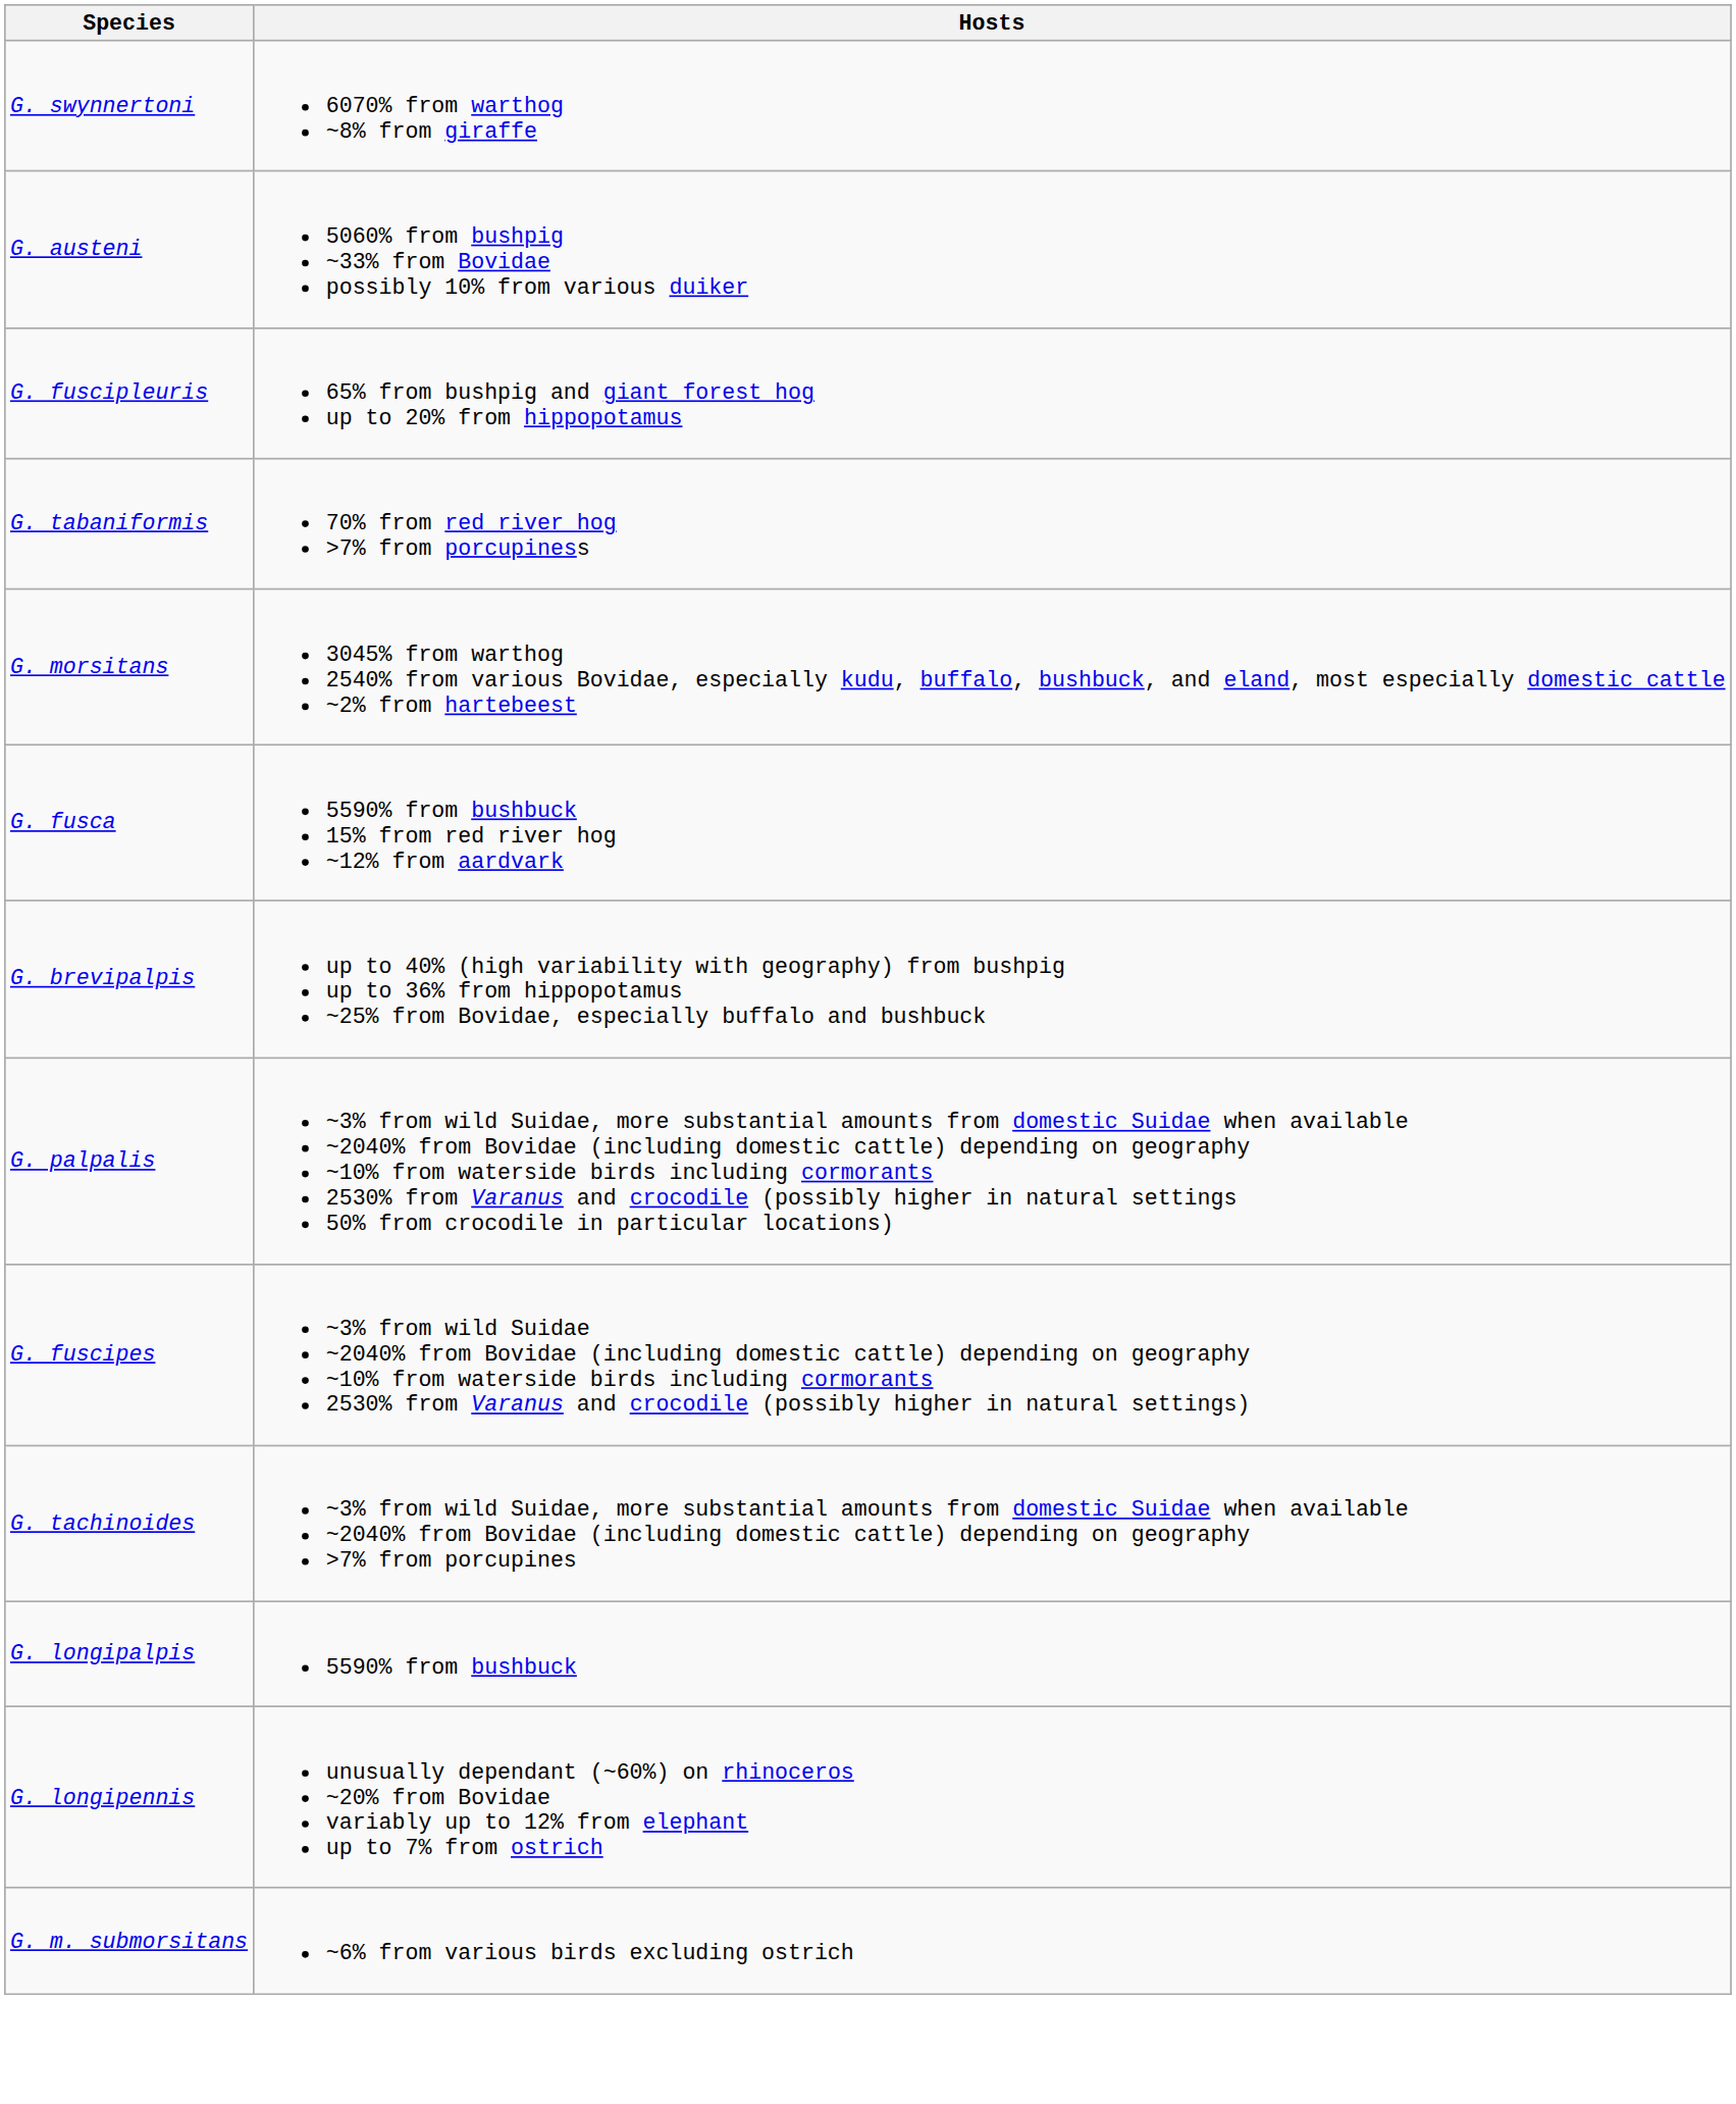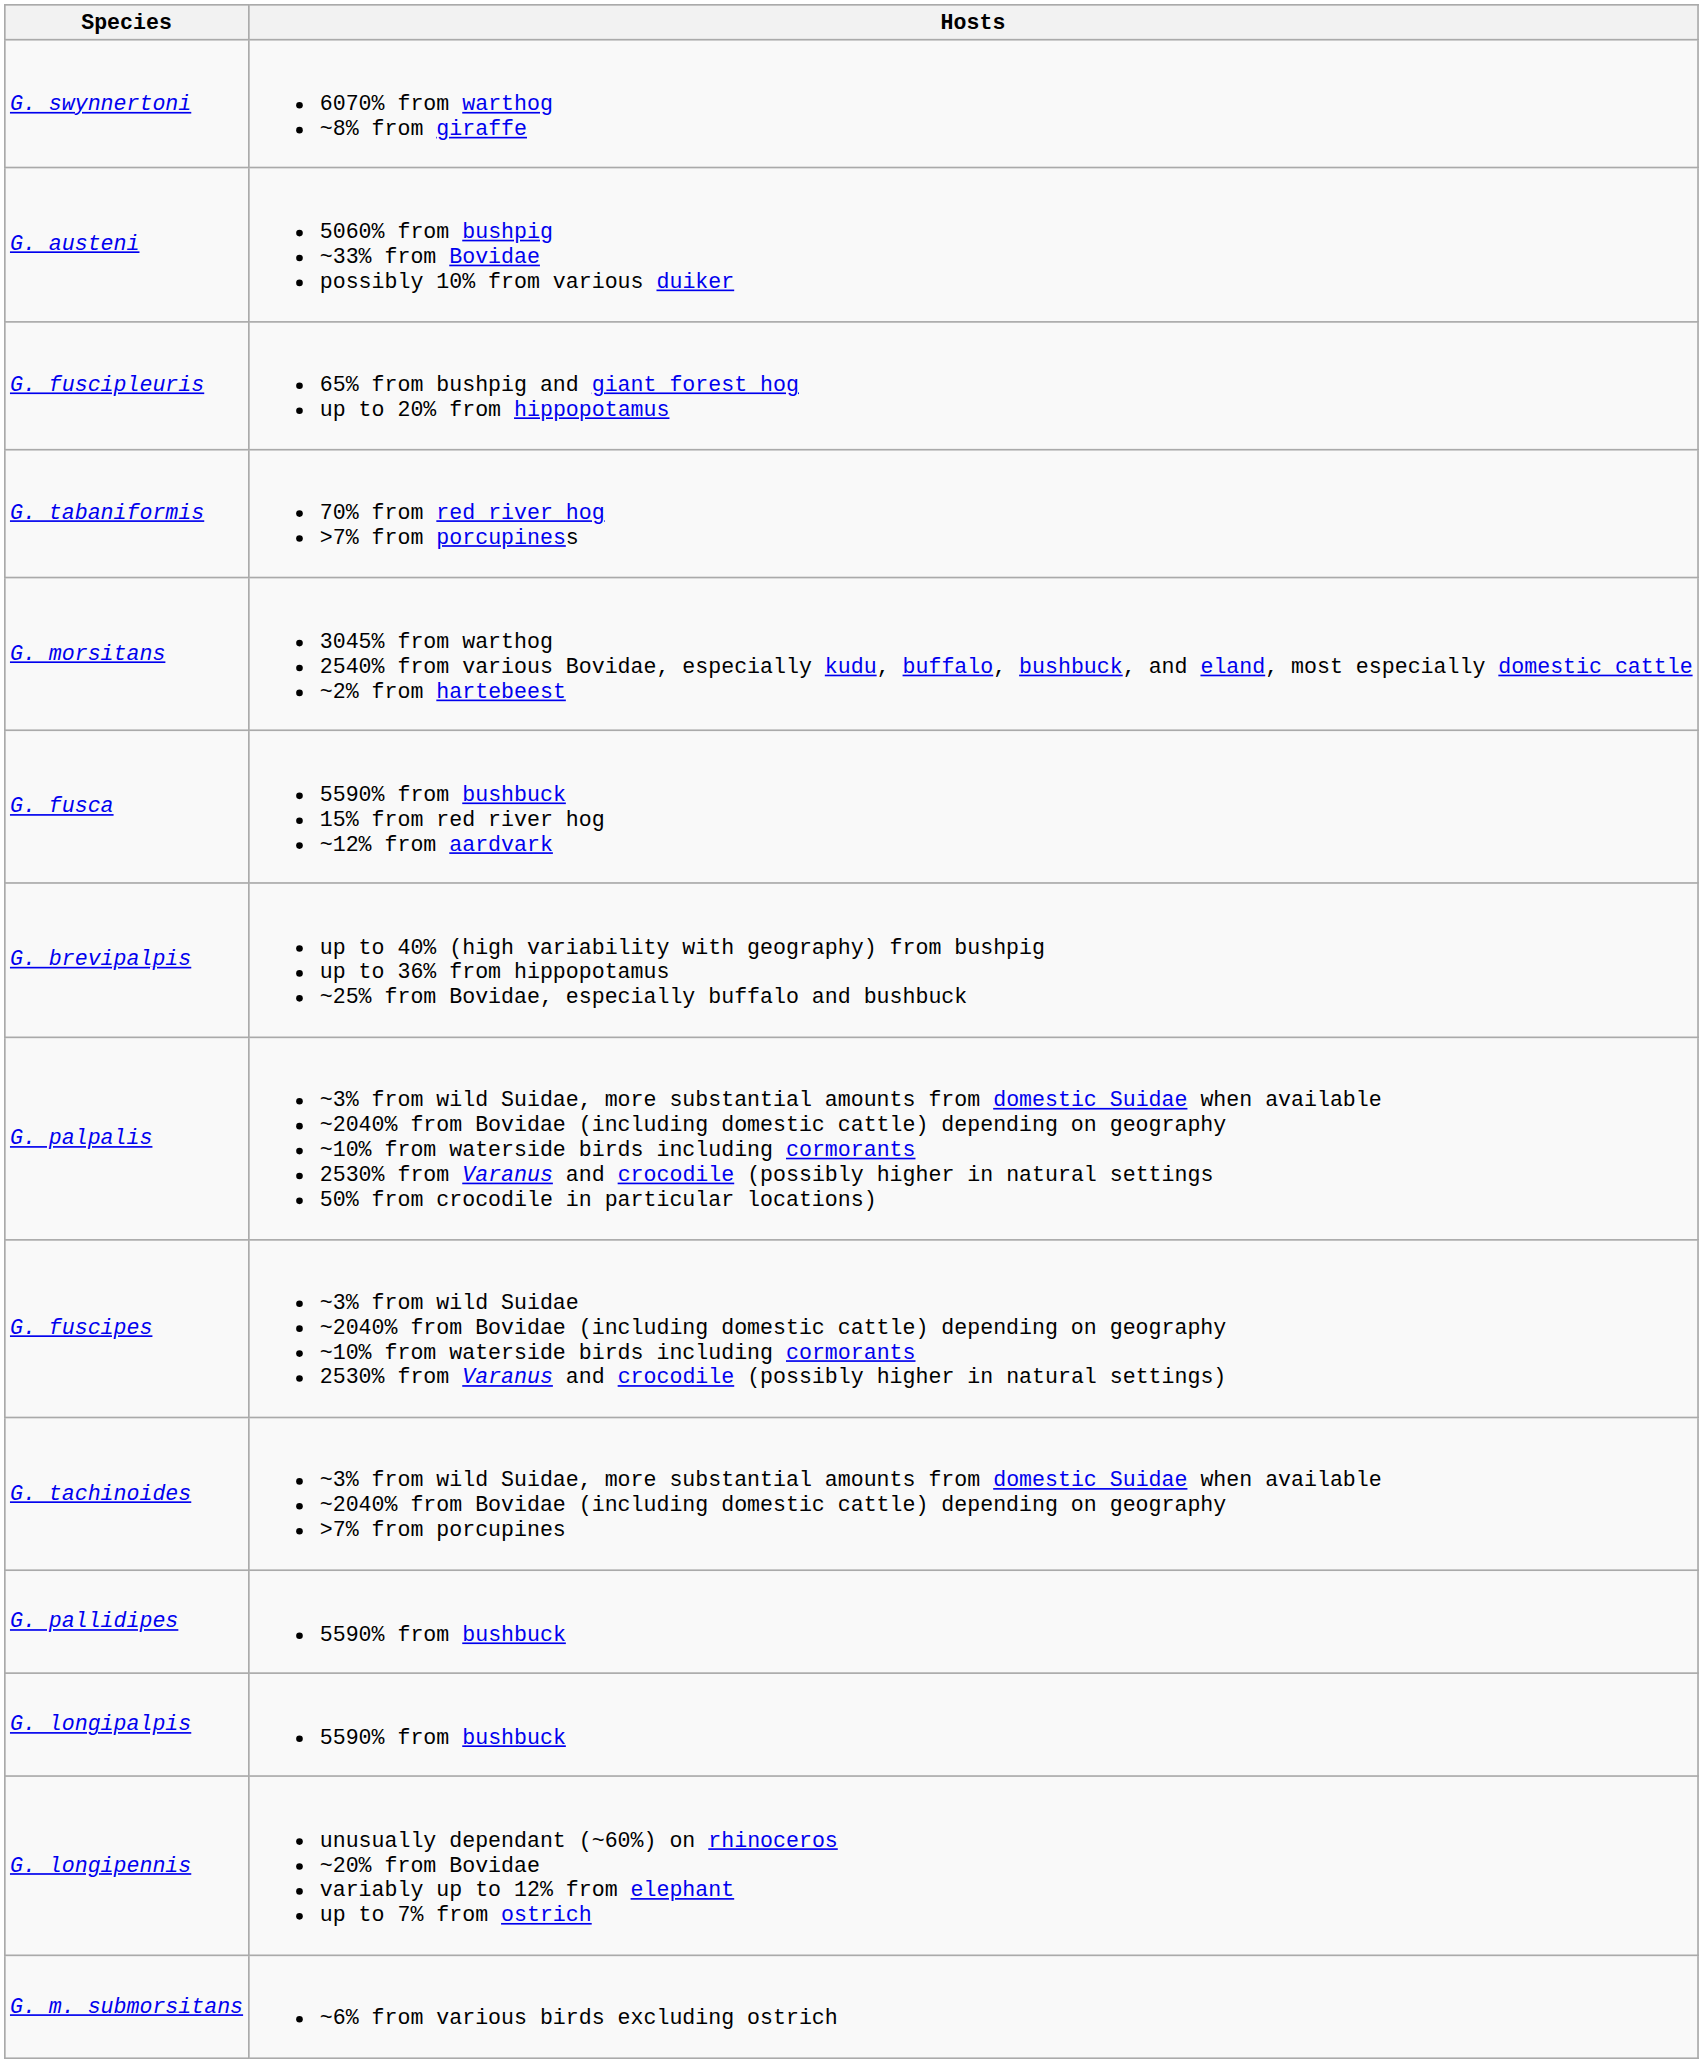 <table class="wikitable">
 <tr>
 <th>Species</th>
 <th>Hosts</th>
 </tr>
 <tr>
 <td><em><a href='#'>G. swynnertoni</a></em></td>
 <td><br><ul><li>6070% from <a href='#'>warthog</a></li><li>~8% from <a href='#'>giraffe</a></li></ul></td>
 </tr>
 <tr>
 <td><em><a href='#'>G. austeni</a></em></td>
 <td><br><ul><li>5060% from <a href='#'>bushpig</a></li><li>~33% from <a href='#'>Bovidae</a></li><li>possibly 10% from various <a href='#'>duiker</a></li></ul></td>
 </tr>
 <tr>
 <td><em><a href='#'>G. fuscipleuris</a></em></td>
 <td><br><ul><li>65% from bushpig and <a href='#'>giant forest hog</a></li><li>up to 20% from <a href='#'>hippopotamus</a></li></ul></td>
 </tr>
 <tr>
 <td><em><a href='#'>G. tabaniformis</a></em></td>
 <td><br><ul><li>70% from <a href='#'>red river hog</a></li><li>>7% from <a href='#'>porcupines</a>s</li></ul></td>
 </tr>
 <tr>
 <td><em><a href='#'>G. morsitans</a></em></td>
 <td><br><ul><li>3045% from warthog</li><li>2540% from various Bovidae, especially <a href='#'>kudu</a>, <a href='#'>buffalo</a>, <a href='#'>bushbuck</a>, and <a href='#'>eland</a>, most especially <a href='#'>domestic cattle</a></li><li>~2% from <a href='#'>hartebeest</a></li></ul></td>
 </tr>
 <tr>
 <td><em><a href='#'>G. fusca</a></em></td>
 <td><br><ul><li>5590% from <a href='#'>bushbuck</a></li><li>15% from red river hog</li><li>~12% from <a href='#'>aardvark</a></li></ul></td>
 </tr>
 <tr>
 <td><em><a href='#'>G. brevipalpis</a></em></td>
 <td><br><ul><li>up to 40% (high variability with geography) from bushpig</li><li>up to 36% from hippopotamus</li><li>~25% from Bovidae, especially buffalo and bushbuck</li></ul></td>
 </tr>
 <tr>
 <td><em><a href='#'>G. palpalis</a></em></td>
 <td><br><ul><li>~3% from wild Suidae, more substantial amounts from <a href='#'>domestic Suidae</a> when available</li><li>~2040% from Bovidae (including domestic cattle) depending on geography</li><li>~10% from waterside birds including <a href='#'>cormorants</a></li><li>2530% from <em><a href='#'>Varanus</a></em> and <a href='#'>crocodile</a> (possibly higher in natural settings</li><li>50% from crocodile in particular locations)</li></ul></td>
 </tr>
 <tr>
 <td><em><a href='#'>G. fuscipes</a></em></td>
 <td><br><ul><li>~3% from wild Suidae</li><li>~2040% from Bovidae (including domestic cattle) depending on geography</li><li>~10% from waterside birds including <a href='#'>cormorants</a></li><li>2530% from <em><a href='#'>Varanus</a></em> and <a href='#'>crocodile</a> (possibly higher in natural settings)</li></ul></td>
 </tr>
 <tr>
 <td><em><a href='#'>G. tachinoides</a></em></td>
 <td><br><ul><li>~3% from wild Suidae, more substantial amounts from <a href='#'>domestic Suidae</a> when available</li><li>~2040% from Bovidae (including domestic cattle) depending on geography</li><li>>7% from porcupines</li></ul></td>
 </tr>
 <tr>
+<td><em><a href='#'>G. pallidipes</a></em></td>
+<td><br><ul><li>5590% from <a href='#'>bushbuck</a></li></ul></td>
+</tr>
+<tr>
 <td><em><a href='#'>G. longipalpis</a></em></td>
 <td><br><ul><li>5590% from <a href='#'>bushbuck</a></li></ul></td>
 </tr>
 <tr>
 <td><em><a href='#'>G. longipennis</a></em></td>
 <td><br><ul><li>unusually dependant (~60%) on <a href='#'>rhinoceros</a></li><li>~20% from Bovidae</li><li>variably up to 12% from <a href='#'>elephant</a></li><li>up to 7% from <a href='#'>ostrich</a></li></ul></td>
 </tr>
 <tr>
 <td><em><a href='#'>G. m. submorsitans</a></em></td>
 <td><br><ul><li>~6% from various birds excluding ostrich</li></ul></td>
 </tr>
 </table>
